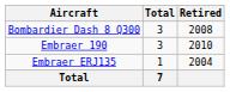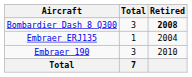 <table class="wikitable" style="margin:0.5em auto; text-align:center">
 <tr>
 <th>Aircraft</th>
 <th>Total</th>
 <th>Retired</th>
 </tr>
 <tr>
 <td><a href='#'>Bombardier Dash 8 Q300</a></td>
 <td align="center">3</td>
-<td>2008</td>
+<td><strong>2008</strong></td>
+</tr>
+<tr>
+<td><a href='#'>Embraer ERJ135</a></td>
+<td align="center">1</td>
+<td>2004</td>
 </tr>
 <tr>
 <td><a href='#'>Embraer 190</a></td>
 <td align="center">3</td>
 <td>2010</td>
 </tr>
 <tr>
-<td><a href='#'>Embraer ERJ135</a></td>
-<td align="center">1</td>
-<td>2004</td>
-</tr>
-<tr>
 <th>Total</th>
 <th>7</th>
 <th></th>
 </tr>
 </table>
